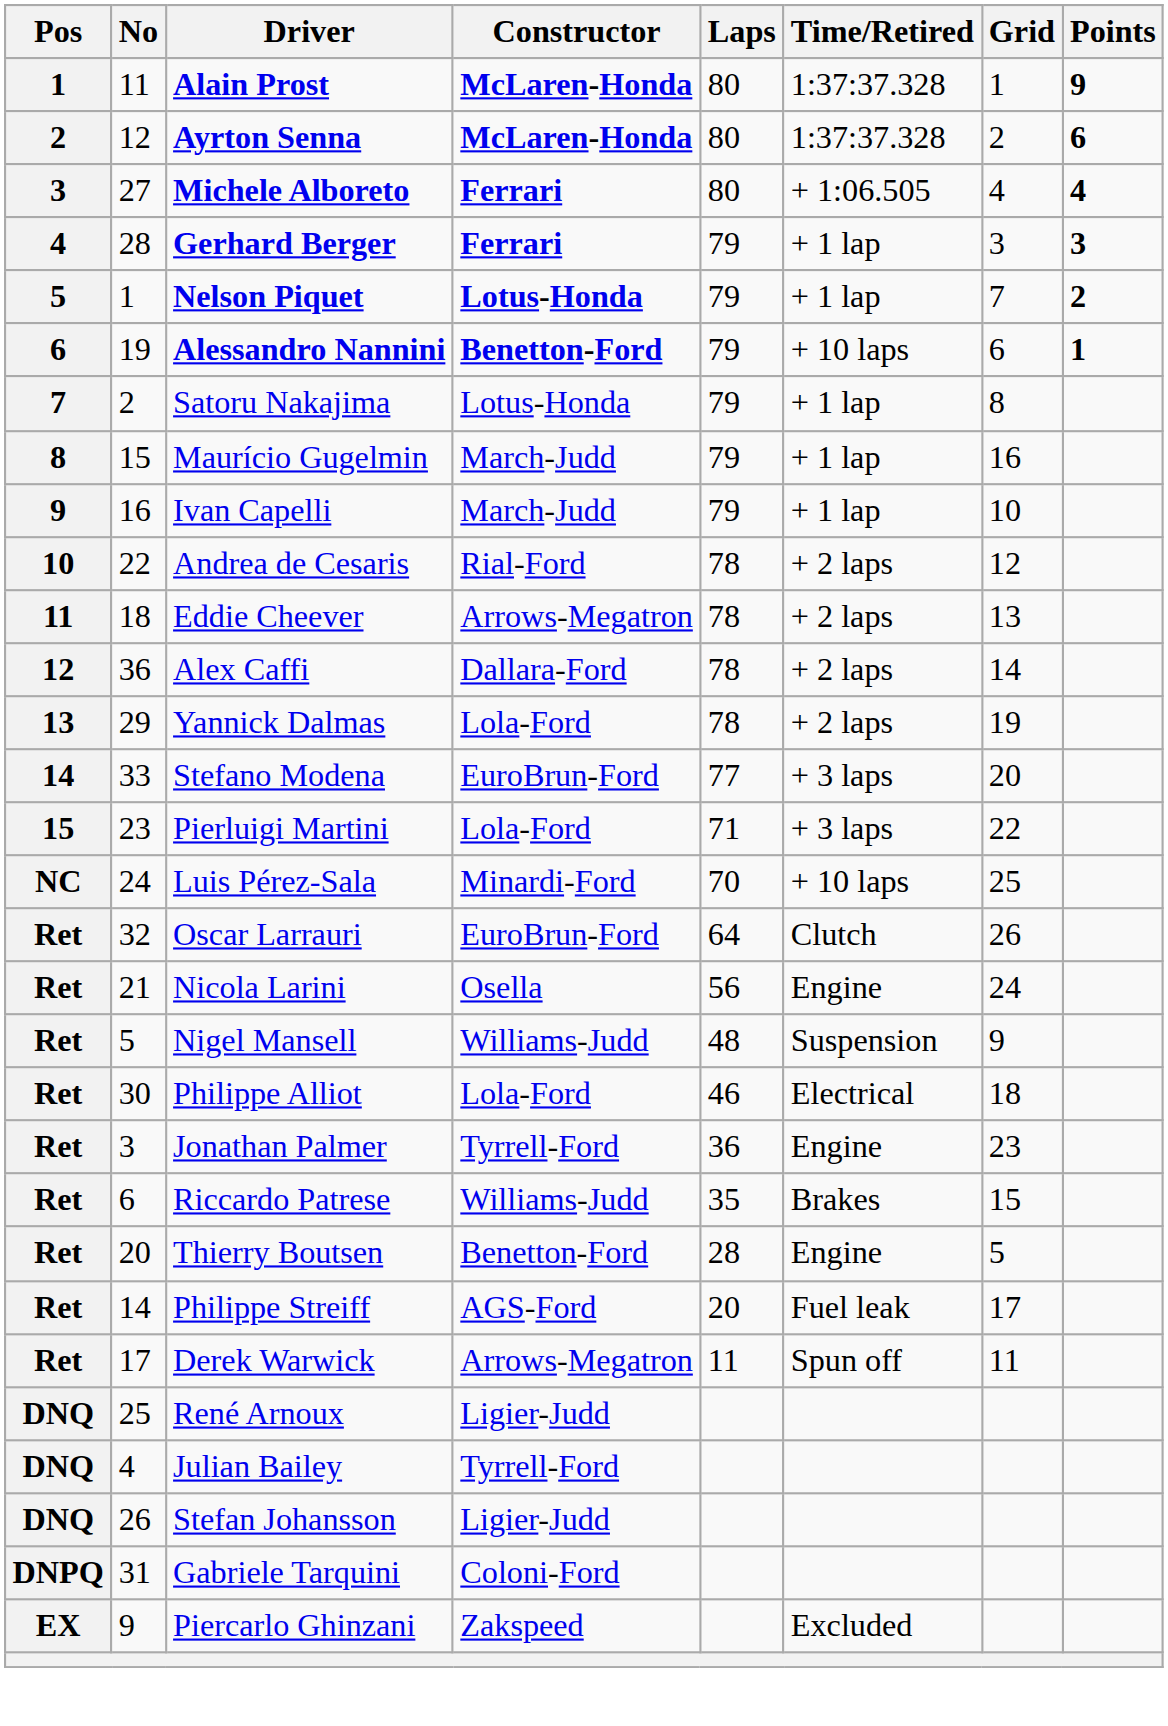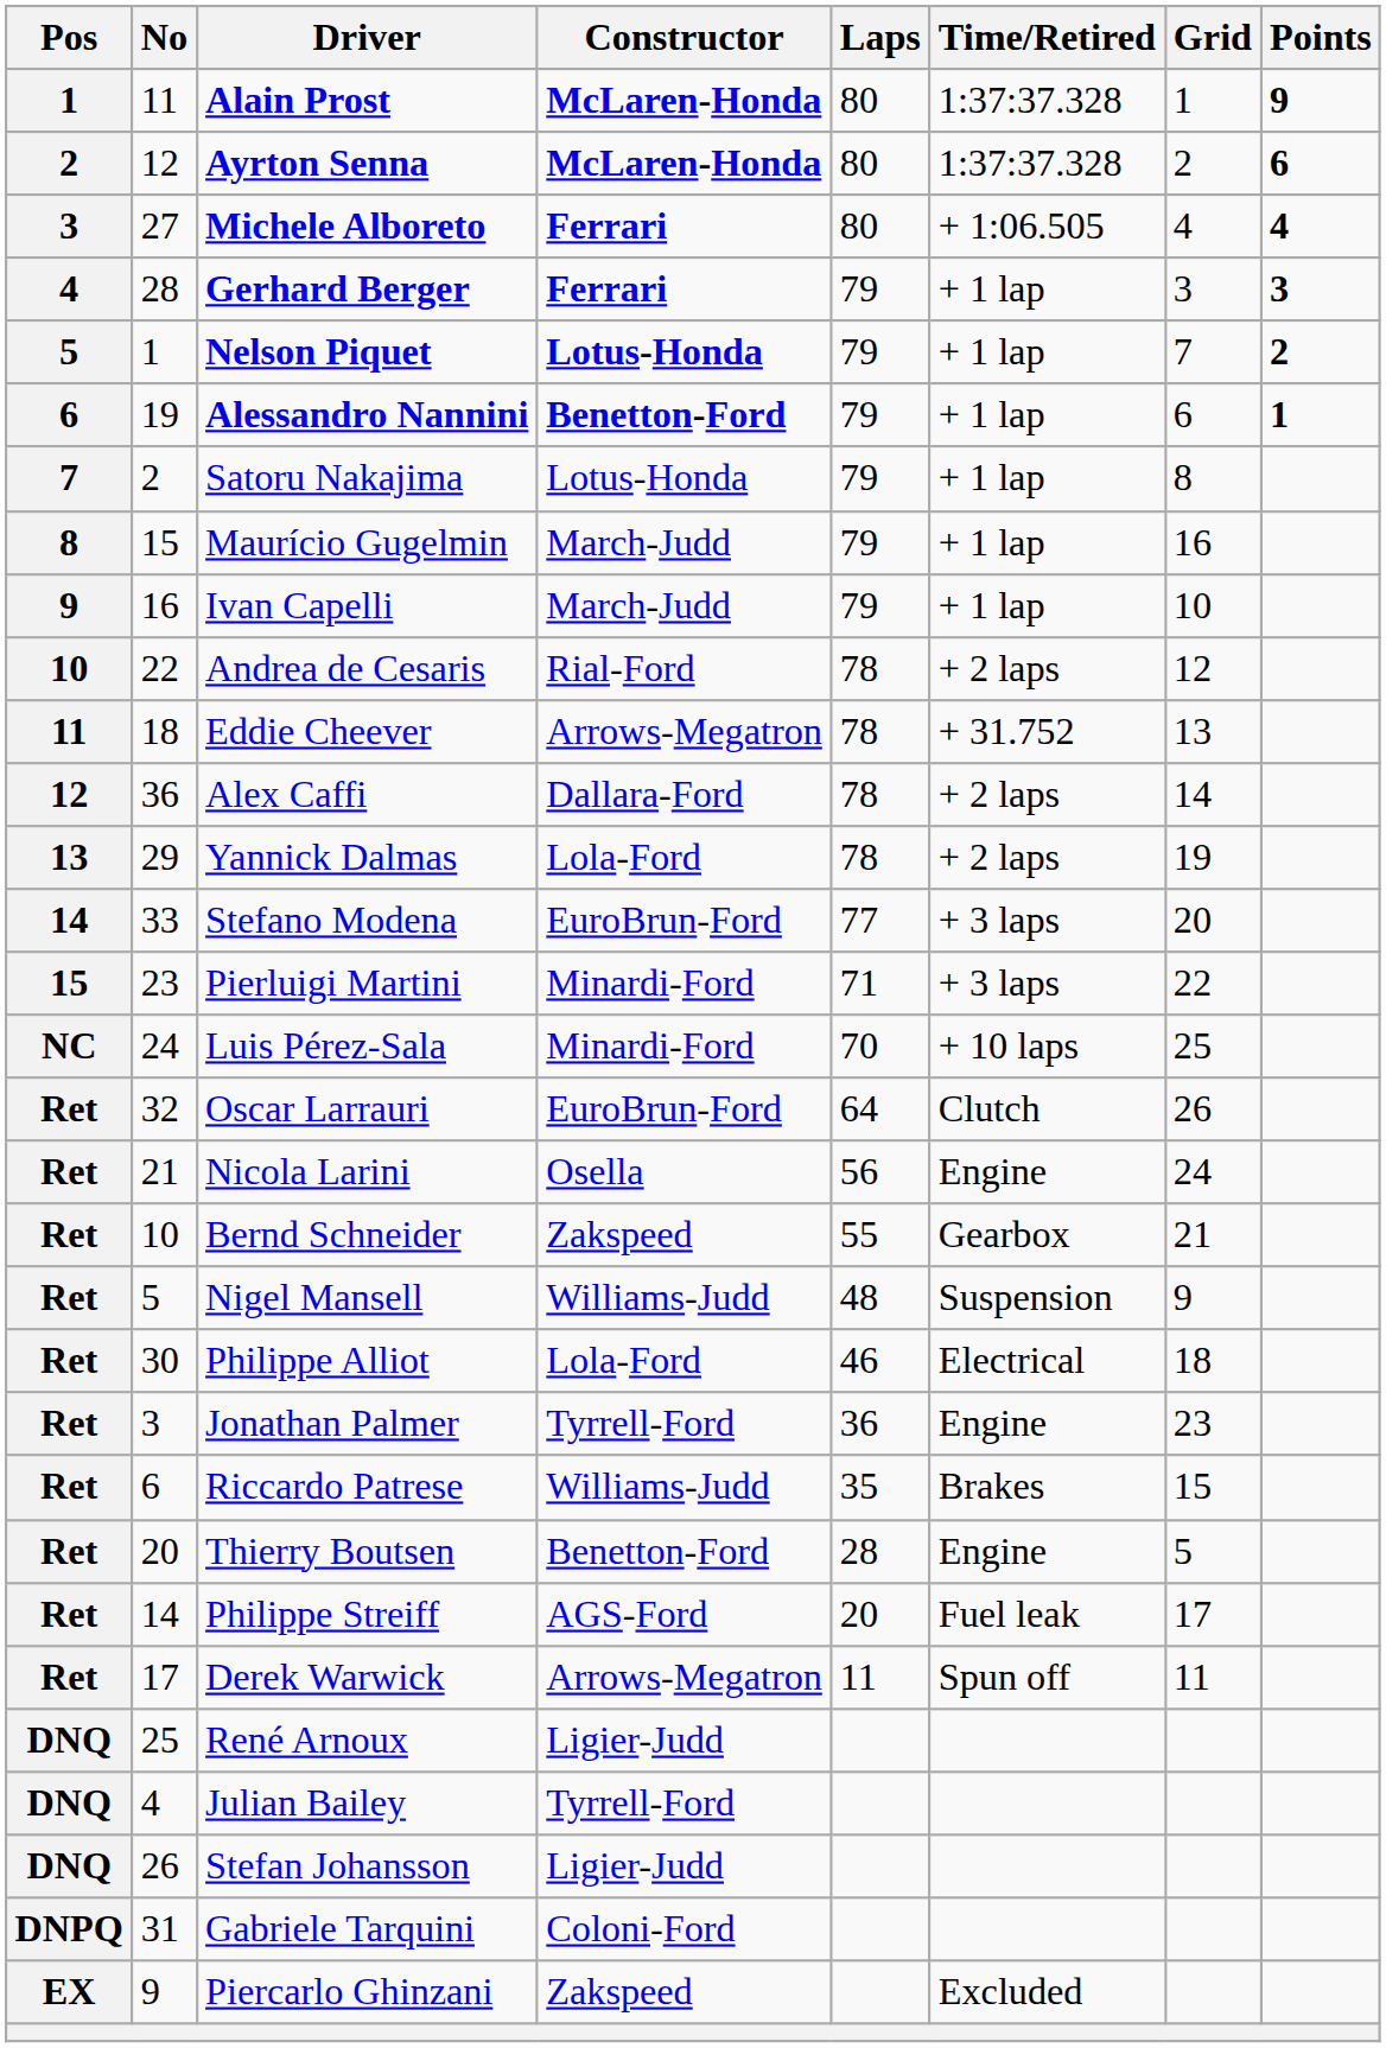 <table class="wikitable" style="font-size: 95%;">
 <tr>
 <th>Pos</th>
 <th>No</th>
 <th>Driver</th>
 <th>Constructor</th>
 <th>Laps</th>
 <th>Time/Retired</th>
 <th>Grid</th>
 <th>Points</th>
 </tr>
 <tr>
 <th>1</th>
 <td>11</td>
 <td> <strong><a href='#'>Alain Prost</a></strong></td>
 <td><strong><a href='#'>McLaren</a>-<a href='#'>Honda</a></strong></td>
 <td>80</td>
 <td>1:37:37.328</td>
 <td>1</td>
 <td><strong>9</strong></td>
 </tr>
 <tr>
 <th>2</th>
 <td>12</td>
 <td> <strong><a href='#'>Ayrton Senna</a></strong></td>
 <td><strong><a href='#'>McLaren</a>-<a href='#'>Honda</a></strong></td>
 <td>80</td>
 <td>1:37:37.328</td>
 <td>2</td>
 <td><strong>6</strong></td>
 </tr>
 <tr>
 <th>3</th>
 <td>27</td>
 <td> <strong><a href='#'>Michele Alboreto</a></strong></td>
 <td><strong><a href='#'>Ferrari</a></strong></td>
 <td>80</td>
 <td>+ 1:06.505</td>
 <td>4</td>
 <td><strong>4</strong></td>
 </tr>
 <tr>
 <th>4</th>
 <td>28</td>
 <td> <strong><a href='#'>Gerhard Berger</a></strong></td>
 <td><strong><a href='#'>Ferrari</a></strong></td>
 <td>79</td>
 <td>+ 1 lap</td>
 <td>3</td>
 <td><strong>3</strong></td>
 </tr>
 <tr>
 <th>5</th>
 <td>1</td>
 <td> <strong><a href='#'>Nelson Piquet</a></strong></td>
 <td><strong><a href='#'>Lotus</a>-<a href='#'>Honda</a></strong></td>
 <td>79</td>
 <td>+ 1 lap</td>
 <td>7</td>
 <td><strong>2</strong></td>
 </tr>
 <tr>
 <th>6</th>
 <td>19</td>
 <td> <strong><a href='#'>Alessandro Nannini</a></strong></td>
 <td><strong><a href='#'>Benetton</a>-<a href='#'>Ford</a></strong></td>
 <td>79</td>
-<td>+ 10 laps</td>
+<td>+ 1 lap</td>
 <td>6</td>
 <td><strong>1</strong></td>
 </tr>
 <tr>
 <th>7</th>
 <td>2</td>
 <td> <a href='#'>Satoru Nakajima</a></td>
 <td><a href='#'>Lotus</a>-<a href='#'>Honda</a></td>
 <td>79</td>
 <td>+ 1 lap</td>
 <td>8</td>
 <td> </td>
 </tr>
 <tr>
 <th>8</th>
 <td>15</td>
 <td> <a href='#'>Maurício Gugelmin</a></td>
 <td><a href='#'>March</a>-<a href='#'>Judd</a></td>
 <td>79</td>
 <td>+ 1 lap</td>
 <td>16</td>
 <td> </td>
 </tr>
 <tr>
 <th>9</th>
 <td>16</td>
 <td> <a href='#'>Ivan Capelli</a></td>
 <td><a href='#'>March</a>-<a href='#'>Judd</a></td>
 <td>79</td>
 <td>+ 1 lap</td>
 <td>10</td>
 <td> </td>
 </tr>
 <tr>
 <th>10</th>
 <td>22</td>
 <td> <a href='#'>Andrea de Cesaris</a></td>
 <td><a href='#'>Rial</a>-<a href='#'>Ford</a></td>
 <td>78</td>
 <td>+ 2 laps</td>
 <td>12</td>
 <td> </td>
 </tr>
 <tr>
 <th>11</th>
 <td>18</td>
 <td> <a href='#'>Eddie Cheever</a></td>
 <td><a href='#'>Arrows</a>-<a href='#'>Megatron</a></td>
 <td>78</td>
-<td>+ 2 laps</td>
+<td>+ 31.752</td>
 <td>13</td>
 <td> </td>
 </tr>
 <tr>
 <th>12</th>
 <td>36</td>
 <td> <a href='#'>Alex Caffi</a></td>
 <td><a href='#'>Dallara</a>-<a href='#'>Ford</a></td>
 <td>78</td>
 <td>+ 2 laps</td>
 <td>14</td>
 <td> </td>
 </tr>
 <tr>
 <th>13</th>
 <td>29</td>
 <td> <a href='#'>Yannick Dalmas</a></td>
 <td><a href='#'>Lola</a>-<a href='#'>Ford</a></td>
 <td>78</td>
 <td>+ 2 laps</td>
 <td>19</td>
 <td> </td>
 </tr>
 <tr>
 <th>14</th>
 <td>33</td>
 <td> <a href='#'>Stefano Modena</a></td>
 <td><a href='#'>EuroBrun</a>-<a href='#'>Ford</a></td>
 <td>77</td>
 <td>+ 3 laps</td>
 <td>20</td>
 <td> </td>
 </tr>
 <tr>
 <th>15</th>
 <td>23</td>
 <td> <a href='#'>Pierluigi Martini</a></td>
-<td><a href='#'>Lola</a>-<a href='#'>Ford</a></td>
+<td><a href='#'>Minardi</a>-<a href='#'>Ford</a></td>
 <td>71</td>
 <td>+ 3 laps</td>
 <td>22</td>
 <td> </td>
 </tr>
 <tr>
 <th>NC</th>
 <td>24</td>
 <td> <a href='#'>Luis Pérez-Sala</a></td>
 <td><a href='#'>Minardi</a>-<a href='#'>Ford</a></td>
 <td>70</td>
 <td>+ 10 laps</td>
 <td>25</td>
 <td> </td>
 </tr>
 <tr>
 <th>Ret</th>
 <td>32</td>
 <td> <a href='#'>Oscar Larrauri</a></td>
 <td><a href='#'>EuroBrun</a>-<a href='#'>Ford</a></td>
 <td>64</td>
 <td>Clutch</td>
 <td>26</td>
 <td> </td>
 </tr>
 <tr>
 <th>Ret</th>
 <td>21</td>
 <td> <a href='#'>Nicola Larini</a></td>
 <td><a href='#'>Osella</a></td>
 <td>56</td>
 <td>Engine</td>
 <td>24</td>
+<td> </td>
+</tr>
+<tr>
+<th>Ret</th>
+<td>10</td>
+<td> <a href='#'>Bernd Schneider</a></td>
+<td><a href='#'>Zakspeed</a></td>
+<td>55</td>
+<td>Gearbox</td>
+<td>21</td>
 <td> </td>
 </tr>
 <tr>
 <th>Ret</th>
 <td>5</td>
 <td> <a href='#'>Nigel Mansell</a></td>
 <td><a href='#'>Williams</a>-<a href='#'>Judd</a></td>
 <td>48</td>
 <td>Suspension</td>
 <td>9</td>
 <td> </td>
 </tr>
 <tr>
 <th>Ret</th>
 <td>30</td>
 <td> <a href='#'>Philippe Alliot</a></td>
 <td><a href='#'>Lola</a>-<a href='#'>Ford</a></td>
 <td>46</td>
 <td>Electrical</td>
 <td>18</td>
 <td> </td>
 </tr>
 <tr>
 <th>Ret</th>
 <td>3</td>
 <td> <a href='#'>Jonathan Palmer</a></td>
 <td><a href='#'>Tyrrell</a>-<a href='#'>Ford</a></td>
 <td>36</td>
 <td>Engine</td>
 <td>23</td>
 <td> </td>
 </tr>
 <tr>
 <th>Ret</th>
 <td>6</td>
 <td> <a href='#'>Riccardo Patrese</a></td>
 <td><a href='#'>Williams</a>-<a href='#'>Judd</a></td>
 <td>35</td>
 <td>Brakes</td>
 <td>15</td>
 <td> </td>
 </tr>
 <tr>
 <th>Ret</th>
 <td>20</td>
 <td> <a href='#'>Thierry Boutsen</a></td>
 <td><a href='#'>Benetton</a>-<a href='#'>Ford</a></td>
 <td>28</td>
 <td>Engine</td>
 <td>5</td>
 <td> </td>
 </tr>
 <tr>
 <th>Ret</th>
 <td>14</td>
 <td> <a href='#'>Philippe Streiff</a></td>
 <td><a href='#'>AGS</a>-<a href='#'>Ford</a></td>
 <td>20</td>
 <td>Fuel leak</td>
 <td>17</td>
 <td> </td>
 </tr>
 <tr>
 <th>Ret</th>
 <td>17</td>
 <td> <a href='#'>Derek Warwick</a></td>
 <td><a href='#'>Arrows</a>-<a href='#'>Megatron</a></td>
 <td>11</td>
 <td>Spun off</td>
 <td>11</td>
 <td> </td>
 </tr>
 <tr>
 <th>DNQ</th>
 <td>25</td>
 <td> <a href='#'>René Arnoux</a></td>
 <td><a href='#'>Ligier</a>-<a href='#'>Judd</a></td>
 <td> </td>
 <td></td>
 <td></td>
 <td> </td>
 </tr>
 <tr>
 <th>DNQ</th>
 <td>4</td>
 <td> <a href='#'>Julian Bailey</a></td>
 <td><a href='#'>Tyrrell</a>-<a href='#'>Ford</a></td>
 <td> </td>
 <td></td>
 <td></td>
 <td> </td>
 </tr>
 <tr>
 <th>DNQ</th>
 <td>26</td>
 <td> <a href='#'>Stefan Johansson</a></td>
 <td><a href='#'>Ligier</a>-<a href='#'>Judd</a></td>
 <td> </td>
 <td></td>
 <td></td>
 <td> </td>
 </tr>
 <tr>
 <th>DNPQ</th>
 <td>31</td>
 <td> <a href='#'>Gabriele Tarquini</a></td>
 <td><a href='#'>Coloni</a>-<a href='#'>Ford</a></td>
 <td> </td>
 <td> </td>
 <td></td>
 <td> </td>
 </tr>
 <tr>
 <th>EX</th>
 <td>9</td>
 <td> <a href='#'>Piercarlo Ghinzani</a></td>
 <td><a href='#'>Zakspeed</a></td>
 <td> </td>
 <td>Excluded</td>
 <td></td>
 <td> </td>
 </tr>
 <tr>
 <th colspan="8"></th>
 </tr>
 </table>
